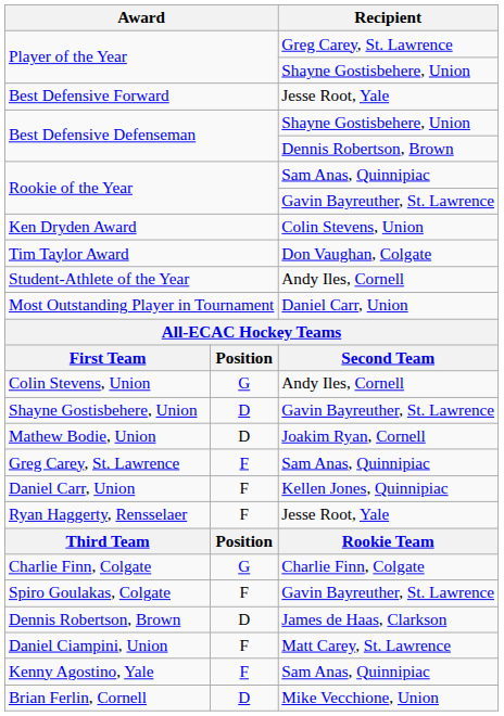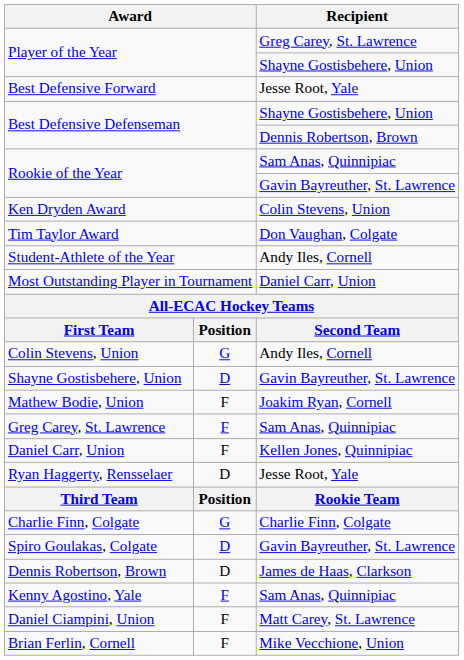 <table class="wikitable">
 <tr>
 <th colspan=2>Award</th>
 <th>Recipient</th>
 </tr>
 <tr>
 <td colspan=2, rowspan=2><a href='#'>Player of the Year</a></td>
 <td><a href='#'>Greg Carey</a>, <a href='#'>St. Lawrence</a></td>
 </tr>
 <tr>
 <td><a href='#'>Shayne Gostisbehere</a>, <a href='#'>Union</a></td>
 </tr>
 <tr>
 <td colspan=2><a href='#'>Best Defensive Forward</a></td>
 <td>Jesse Root, <a href='#'>Yale</a></td>
 </tr>
 <tr>
 <td colspan=2, rowspan=2><a href='#'>Best Defensive Defenseman</a></td>
 <td><a href='#'>Shayne Gostisbehere</a>, <a href='#'>Union</a></td>
 </tr>
 <tr>
 <td><a href='#'>Dennis Robertson</a>, <a href='#'>Brown</a></td>
 </tr>
 <tr>
 <td colspan=2, rowspan=2><a href='#'>Rookie of the Year</a></td>
 <td><a href='#'>Sam Anas</a>, <a href='#'>Quinnipiac</a></td>
 </tr>
 <tr>
 <td><a href='#'>Gavin Bayreuther</a>, <a href='#'>St. Lawrence</a></td>
 </tr>
 <tr>
 <td colspan=2><a href='#'>Ken Dryden Award</a></td>
 <td><a href='#'>Colin Stevens</a>, <a href='#'>Union</a></td>
 </tr>
 <tr>
 <td colspan=2><a href='#'>Tim Taylor Award</a></td>
 <td><a href='#'>Don Vaughan</a>, <a href='#'>Colgate</a></td>
 </tr>
 <tr>
 <td colspan=2><a href='#'>Student-Athlete of the Year</a></td>
 <td>Andy Iles, <a href='#'>Cornell</a></td>
 </tr>
 <tr>
 <td colspan=2><a href='#'>Most Outstanding Player in Tournament</a></td>
 <td><a href='#'>Daniel Carr</a>, <a href='#'>Union</a></td>
 </tr>
 <tr>
 <th colspan=3><a href='#'>All-ECAC Hockey Teams</a></th>
 </tr>
 <tr>
 <th><a href='#'>First Team</a></th>
 <th>Position</th>
 <th><a href='#'>Second Team</a></th>
 </tr>
 <tr>
 <td><a href='#'>Colin Stevens</a>, <a href='#'>Union</a></td>
 <td align=center><a href='#'>G</a></td>
 <td>Andy Iles, <a href='#'>Cornell</a></td>
 </tr>
 <tr>
 <td><a href='#'>Shayne Gostisbehere</a>, <a href='#'>Union</a></td>
 <td align=center><a href='#'>D</a></td>
 <td><a href='#'>Gavin Bayreuther</a>, <a href='#'>St. Lawrence</a></td>
 </tr>
 <tr>
 <td><a href='#'>Mathew Bodie</a>, <a href='#'>Union</a></td>
-<td align=center>D</td>
+<td align=center>F</td>
 <td><a href='#'>Joakim Ryan</a>, <a href='#'>Cornell</a></td>
 </tr>
 <tr>
 <td><a href='#'>Greg Carey</a>, <a href='#'>St. Lawrence</a></td>
 <td align=center><a href='#'>F</a></td>
 <td><a href='#'>Sam Anas</a>, <a href='#'>Quinnipiac</a></td>
 </tr>
 <tr>
 <td><a href='#'>Daniel Carr</a>, <a href='#'>Union</a></td>
 <td align=center>F</td>
 <td><a href='#'>Kellen Jones</a>, <a href='#'>Quinnipiac</a></td>
 </tr>
 <tr>
 <td><a href='#'>Ryan Haggerty</a>, <a href='#'>Rensselaer</a></td>
-<td align=center>F</td>
+<td align=center>D</td>
 <td>Jesse Root, <a href='#'>Yale</a></td>
 </tr>
 <tr>
 <th><a href='#'>Third Team</a></th>
 <th>Position</th>
 <th><a href='#'>Rookie Team</a></th>
 </tr>
 <tr>
 <td><a href='#'>Charlie Finn</a>, <a href='#'>Colgate</a></td>
 <td align=center><a href='#'>G</a></td>
 <td><a href='#'>Charlie Finn</a>, <a href='#'>Colgate</a></td>
 </tr>
 <tr>
 <td><a href='#'>Spiro Goulakas</a>, <a href='#'>Colgate</a></td>
-<td align=center>F</td>
+<td align=center><a href='#'>D</a></td>
 <td><a href='#'>Gavin Bayreuther</a>, <a href='#'>St. Lawrence</a></td>
 </tr>
 <tr>
 <td><a href='#'>Dennis Robertson</a>, <a href='#'>Brown</a></td>
 <td align=center>D</td>
 <td><a href='#'>James de Haas</a>, <a href='#'>Clarkson</a></td>
 </tr>
 <tr>
+<td><a href='#'>Kenny Agostino</a>, <a href='#'>Yale</a></td>
+<td align=center><a href='#'>F</a></td>
+<td><a href='#'>Sam Anas</a>, <a href='#'>Quinnipiac</a></td>
+</tr>
+<tr>
 <td><a href='#'>Daniel Ciampini</a>, <a href='#'>Union</a></td>
 <td align=center>F</td>
 <td><a href='#'>Matt Carey</a>, <a href='#'>St. Lawrence</a></td>
 </tr>
 <tr>
-<td><a href='#'>Kenny Agostino</a>, <a href='#'>Yale</a></td>
-<td align=center><a href='#'>F</a></td>
-<td><a href='#'>Sam Anas</a>, <a href='#'>Quinnipiac</a></td>
-</tr>
-<tr>
 <td><a href='#'>Brian Ferlin</a>, <a href='#'>Cornell</a></td>
-<td align=center><a href='#'>D</a></td>
+<td align=center>F</td>
 <td><a href='#'>Mike Vecchione</a>, <a href='#'>Union</a></td>
 </tr>
 </table>
